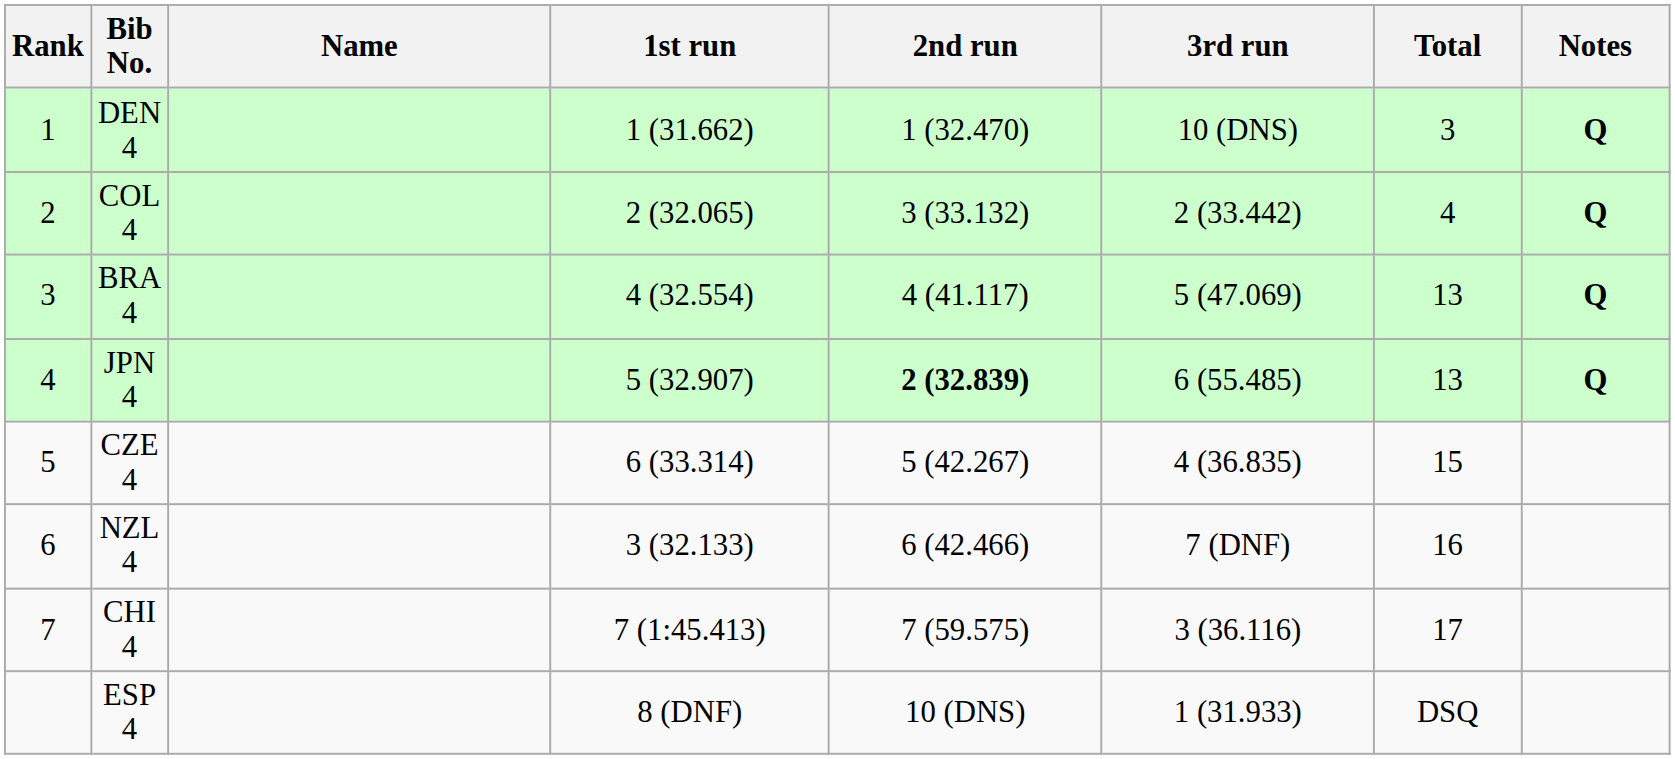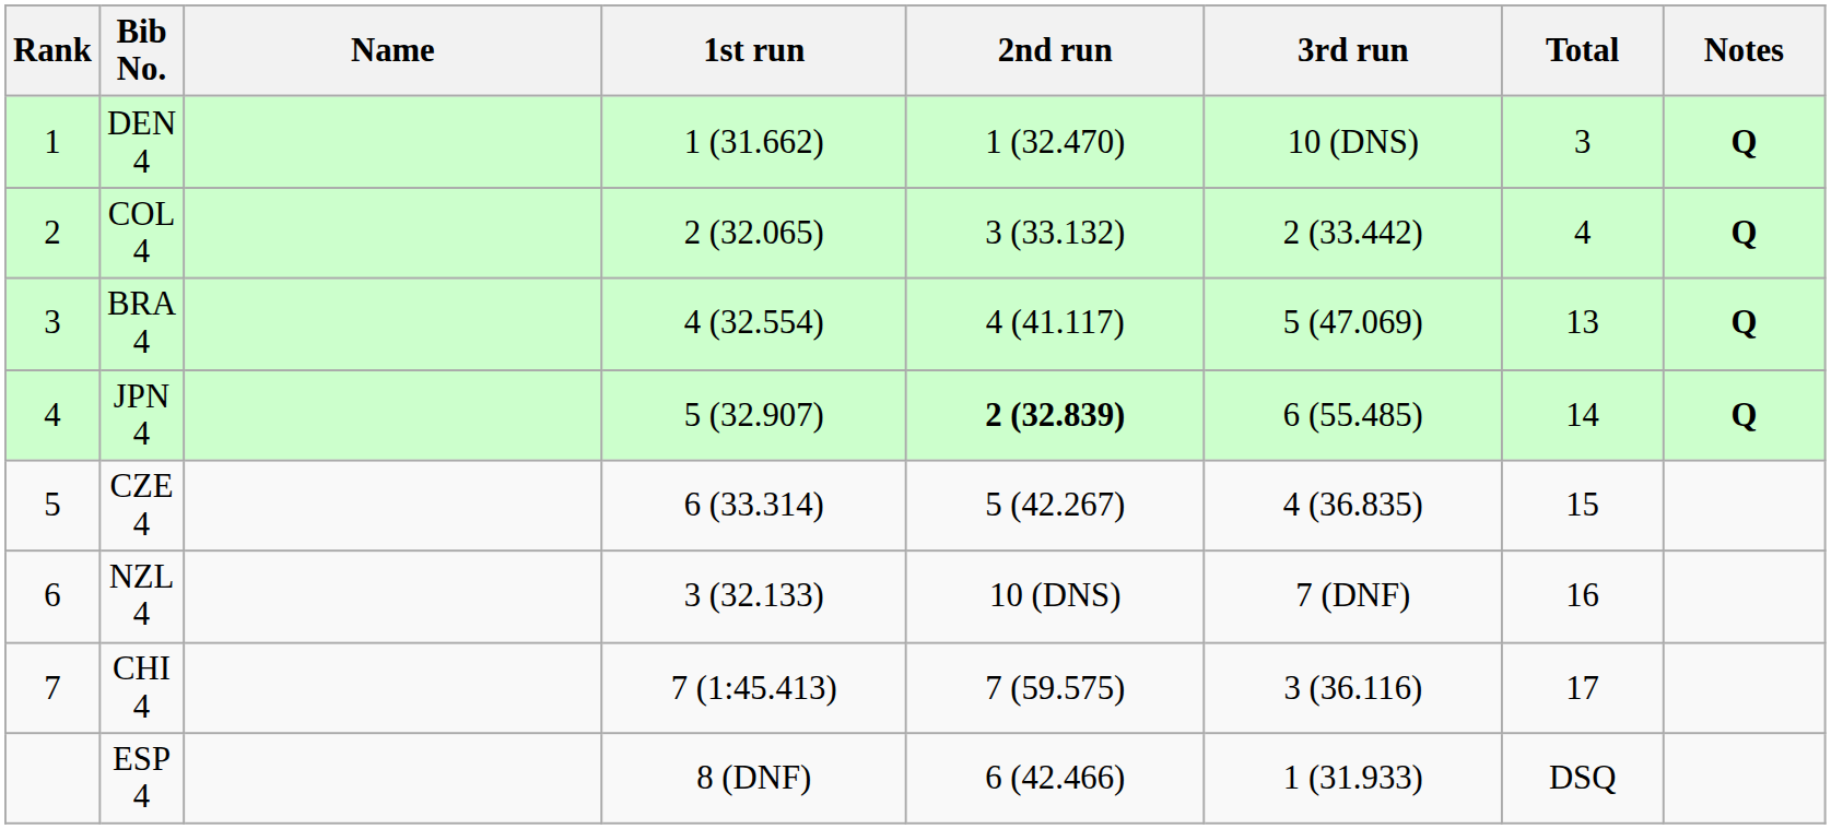 <table class="wikitable" style="text-align:center;">
 <tr>
 <th>Rank</th>
 <th>Bib No.</th>
 <th style="width:15em">Name</th>
 <th style="width:10em">1st run</th>
 <th style="width:10em">2nd run</th>
 <th style="width:10em">3rd run</th>
 <th style="width:5em">Total</th>
 <th style="width:5em">Notes</th>
 </tr>
 <tr bgcolor=ccffcc>
 <td>1</td>
 <td>DEN 4</td>
 <td align=left></td>
 <td>1 (31.662)</td>
 <td>1 (32.470)</td>
 <td>10 (DNS)</td>
 <td>3</td>
 <td><strong>Q</strong></td>
 </tr>
 <tr bgcolor=ccffcc>
 <td>2</td>
 <td>COL 4</td>
 <td align=left></td>
 <td>2 (32.065)</td>
 <td>3 (33.132)</td>
 <td>2 (33.442)</td>
 <td>4</td>
 <td><strong>Q</strong></td>
 </tr>
 <tr bgcolor=ccffcc>
 <td>3</td>
 <td>BRA 4</td>
 <td align=left></td>
 <td>4 (32.554)</td>
 <td>4 (41.117)</td>
 <td>5 (47.069)</td>
 <td>13</td>
 <td><strong>Q</strong></td>
 </tr>
 <tr bgcolor=ccffcc>
 <td>4</td>
 <td>JPN 4</td>
 <td align=left></td>
 <td>5 (32.907)</td>
 <td><strong>2 (32.839)</strong></td>
 <td>6 (55.485)</td>
-<td>13</td>
+<td>14</td>
 <td><strong>Q</strong></td>
 </tr>
 <tr>
 <td>5</td>
 <td>CZE 4</td>
 <td align=left></td>
 <td>6 (33.314)</td>
 <td>5 (42.267)</td>
 <td>4 (36.835)</td>
 <td>15</td>
 <td></td>
 </tr>
 <tr>
 <td>6</td>
 <td>NZL 4</td>
 <td align=left></td>
 <td>3 (32.133)</td>
-<td>6 (42.466)</td>
+<td>10 (DNS)</td>
 <td>7 (DNF)</td>
 <td>16</td>
 <td></td>
 </tr>
 <tr>
 <td>7</td>
 <td>CHI 4</td>
 <td align=left></td>
 <td>7 (1:45.413)</td>
 <td>7 (59.575)</td>
 <td>3 (36.116)</td>
 <td>17</td>
 <td></td>
 </tr>
 <tr>
 <td></td>
 <td>ESP 4</td>
 <td align=left></td>
 <td>8 (DNF)</td>
-<td>10 (DNS)</td>
+<td>6 (42.466)</td>
 <td>1 (31.933)</td>
 <td>DSQ</td>
 <td></td>
 </tr>
 </table>
